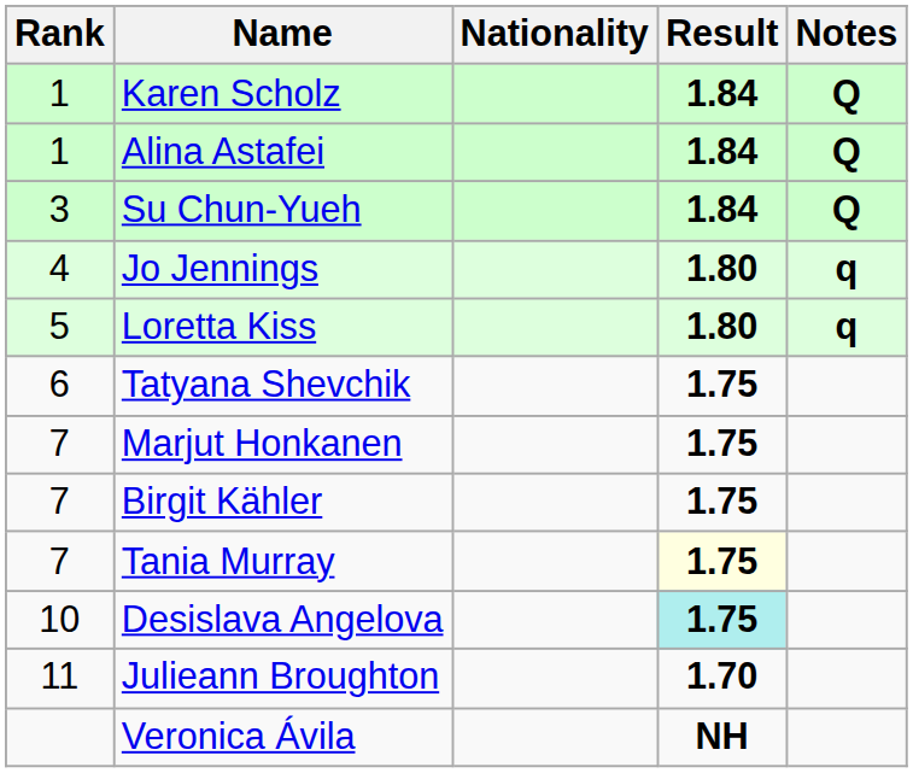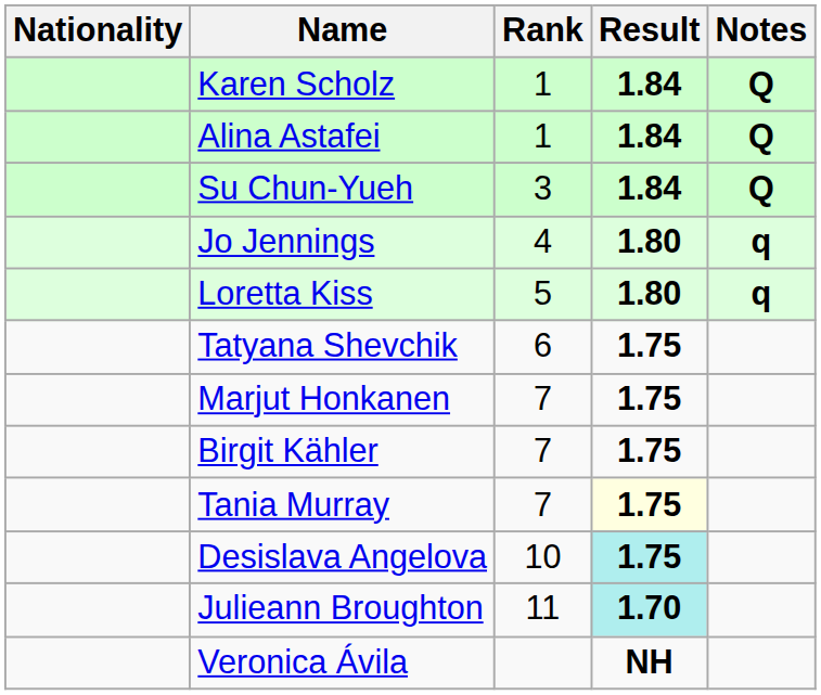 <table class="wikitable sortable" style="text-align:center">
 <tr>
+<th>Nationality</th>
+<th>Name</th>
 <th>Rank</th>
-<th>Name</th>
-<th>Nationality</th>
 <th>Result</th>
 <th>Notes</th>
 </tr>
 <tr bgcolor=ccffcc>
+<td align=left></td>
+<td align=left><a href='#'>Karen Scholz</a></td>
 <td>1</td>
-<td align=left><a href='#'>Karen Scholz</a></td>
-<td align=left></td>
 <td><strong>1.84</strong></td>
 <td><strong>Q</strong></td>
 </tr>
 <tr bgcolor=ccffcc>
+<td align=left></td>
+<td align=left><a href='#'>Alina Astafei</a></td>
 <td>1</td>
-<td align=left><a href='#'>Alina Astafei</a></td>
-<td align=left></td>
 <td><strong>1.84</strong></td>
 <td><strong>Q</strong></td>
 </tr>
 <tr bgcolor=ccffcc>
+<td align=left></td>
+<td align=left><a href='#'>Su Chun-Yueh</a></td>
 <td>3</td>
-<td align=left><a href='#'>Su Chun-Yueh</a></td>
-<td align=left></td>
 <td><strong>1.84</strong></td>
 <td><strong>Q</strong></td>
 </tr>
 <tr bgcolor=ddffdd>
+<td align=left></td>
+<td align=left><a href='#'>Jo Jennings</a></td>
 <td>4</td>
-<td align=left><a href='#'>Jo Jennings</a></td>
-<td align=left></td>
 <td><strong>1.80</strong></td>
 <td><strong>q</strong></td>
 </tr>
 <tr bgcolor=ddffdd>
+<td align=left></td>
+<td align=left><a href='#'>Loretta Kiss</a></td>
 <td>5</td>
-<td align=left><a href='#'>Loretta Kiss</a></td>
-<td align=left></td>
 <td><strong>1.80</strong></td>
 <td><strong>q</strong></td>
 </tr>
 <tr>
+<td align=left></td>
+<td align=left><a href='#'>Tatyana Shevchik</a></td>
 <td>6</td>
-<td align=left><a href='#'>Tatyana Shevchik</a></td>
-<td align=left></td>
 <td><strong>1.75</strong></td>
 <td></td>
 </tr>
 <tr>
+<td align=left></td>
+<td align=left><a href='#'>Marjut Honkanen</a></td>
 <td>7</td>
-<td align=left><a href='#'>Marjut Honkanen</a></td>
-<td align=left></td>
 <td><strong>1.75</strong></td>
 <td></td>
 </tr>
 <tr>
+<td align=left></td>
+<td align=left><a href='#'>Birgit Kähler</a></td>
 <td>7</td>
-<td align=left><a href='#'>Birgit Kähler</a></td>
-<td align=left></td>
 <td><strong>1.75</strong></td>
 <td></td>
 </tr>
 <tr>
+<td align=left></td>
+<td align=left><a href='#'>Tania Murray</a></td>
 <td>7</td>
-<td align=left><a href='#'>Tania Murray</a></td>
-<td align=left></td>
 <td style="background: lightyellow;"><strong>1.75</strong></td>
 <td></td>
 </tr>
 <tr>
+<td align=left></td>
+<td align=left><a href='#'>Desislava Angelova</a></td>
 <td>10</td>
-<td align=left><a href='#'>Desislava Angelova</a></td>
-<td align=left></td>
 <td style="background: paleturquoise;"><strong>1.75</strong></td>
 <td></td>
 </tr>
 <tr>
+<td align=left></td>
+<td align=left><a href='#'>Julieann Broughton</a></td>
 <td>11</td>
-<td align=left><a href='#'>Julieann Broughton</a></td>
-<td align=left></td>
-<td><strong>1.70</strong></td>
+<td style="background: paleturquoise;"><strong>1.70</strong></td>
 <td></td>
 </tr>
 <tr>
+<td align=left></td>
+<td align=left><a href='#'>Veronica Ávila</a></td>
 <td></td>
-<td align=left><a href='#'>Veronica Ávila</a></td>
-<td align=left></td>
 <td><strong>NH</strong></td>
 <td></td>
 </tr>
 </table>
